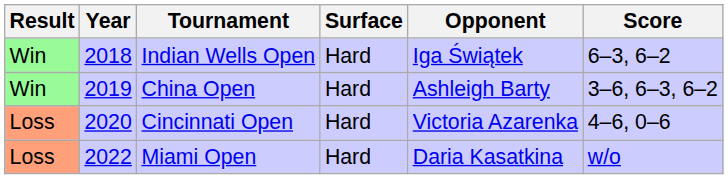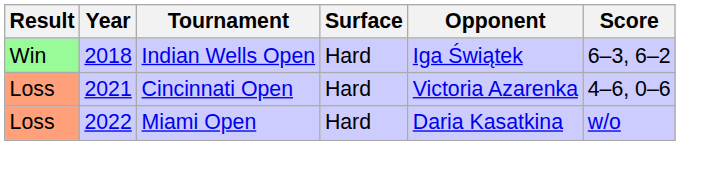 <table class="sortable wikitable">
 <tr>
 <th>Result</th>
 <th>Year</th>
 <th>Tournament</th>
 <th>Surface</th>
 <th>Opponent</th>
 <th class="unsortable">Score</th>
 </tr>
 <tr bgcolor=CCCCFF>
 <td style="background:#98fb98;">Win</td>
 <td><a href='#'>2018</a></td>
 <td><a href='#'>Indian Wells Open</a></td>
 <td>Hard</td>
 <td> <a href='#'>Iga Świątek</a></td>
 <td>6–3, 6–2</td>
 </tr>
-<tr bgcolor=CCCCFF>
-<td style="background:#98fb98;">Win</td>
-<td><a href='#'>2019</a></td>
-<td><a href='#'>China Open</a></td>
-<td>Hard</td>
-<td> <a href='#'>Ashleigh Barty</a></td>
-<td>3–6, 6–3, 6–2</td>
-</tr>
 <tr bgcolor="CCCCFF">
 <td bgcolor=ffa07a>Loss</td>
-<td><a href='#'>2020</a></td>
+<td><a href='#'>2021</a></td>
 <td><a href='#'>Cincinnati Open</a></td>
 <td>Hard</td>
 <td> <a href='#'>Victoria Azarenka</a></td>
 <td>4–6, 0–6</td>
 </tr>
 <tr bgcolor=CCCCFF>
 <td bgcolor=ffa07a>Loss</td>
 <td><a href='#'>2022</a></td>
 <td><a href='#'>Miami Open</a></td>
 <td>Hard</td>
 <td> <a href='#'>Daria Kasatkina</a></td>
 <td><a href='#'>w/o</a></td>
 </tr>
 </table>
